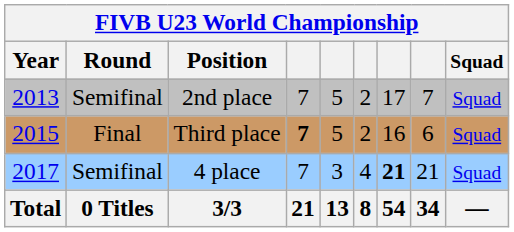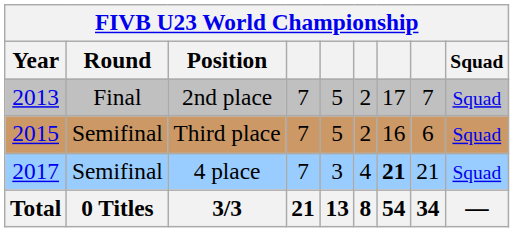 <table class="wikitable" style="text-align: center;">
 <tr>
 <th colspan=9><a href='#'>FIVB U23 World Championship</a></th>
 </tr>
 <tr>
 <th>Year</th>
 <th>Round</th>
 <th>Position</th>
 <th></th>
 <th></th>
 <th></th>
 <th></th>
 <th></th>
 <th><small>Squad</small></th>
 </tr>
 <tr bgcolor=silver>
 <td> <a href='#'>2013</a></td>
-<td>Semifinal</td>
+<td>Final</td>
 <td>2nd place</td>
 <td>7</td>
 <td>5</td>
 <td>2</td>
 <td>17</td>
 <td>7</td>
 <td><small> <a href='#'>Squad</a></small></td>
 </tr>
 <tr bgcolor=cc9966>
 <td> <a href='#'>2015</a></td>
-<td>Final</td>
+<td>Semifinal</td>
 <td>Third place</td>
-<td><strong>7</strong></td>
+<td>7</td>
 <td>5</td>
 <td>2</td>
 <td>16</td>
 <td>6</td>
 <td><small> <a href='#'>Squad</a></small></td>
 </tr>
 <tr bgcolor=9acdff>
 <td> <a href='#'>2017</a></td>
 <td>Semifinal</td>
 <td>4 place</td>
 <td>7</td>
 <td>3</td>
 <td>4</td>
 <td><strong>21</strong></td>
 <td>21</td>
 <td><small><a href='#'>Squad</a></small></td>
 </tr>
 <tr>
 <th>Total</th>
 <th>0 Titles</th>
 <th>3/3</th>
 <th>21</th>
 <th>13</th>
 <th>8</th>
 <th>54</th>
 <th>34</th>
 <th><strong>—</strong></th>
 </tr>
 </table>
